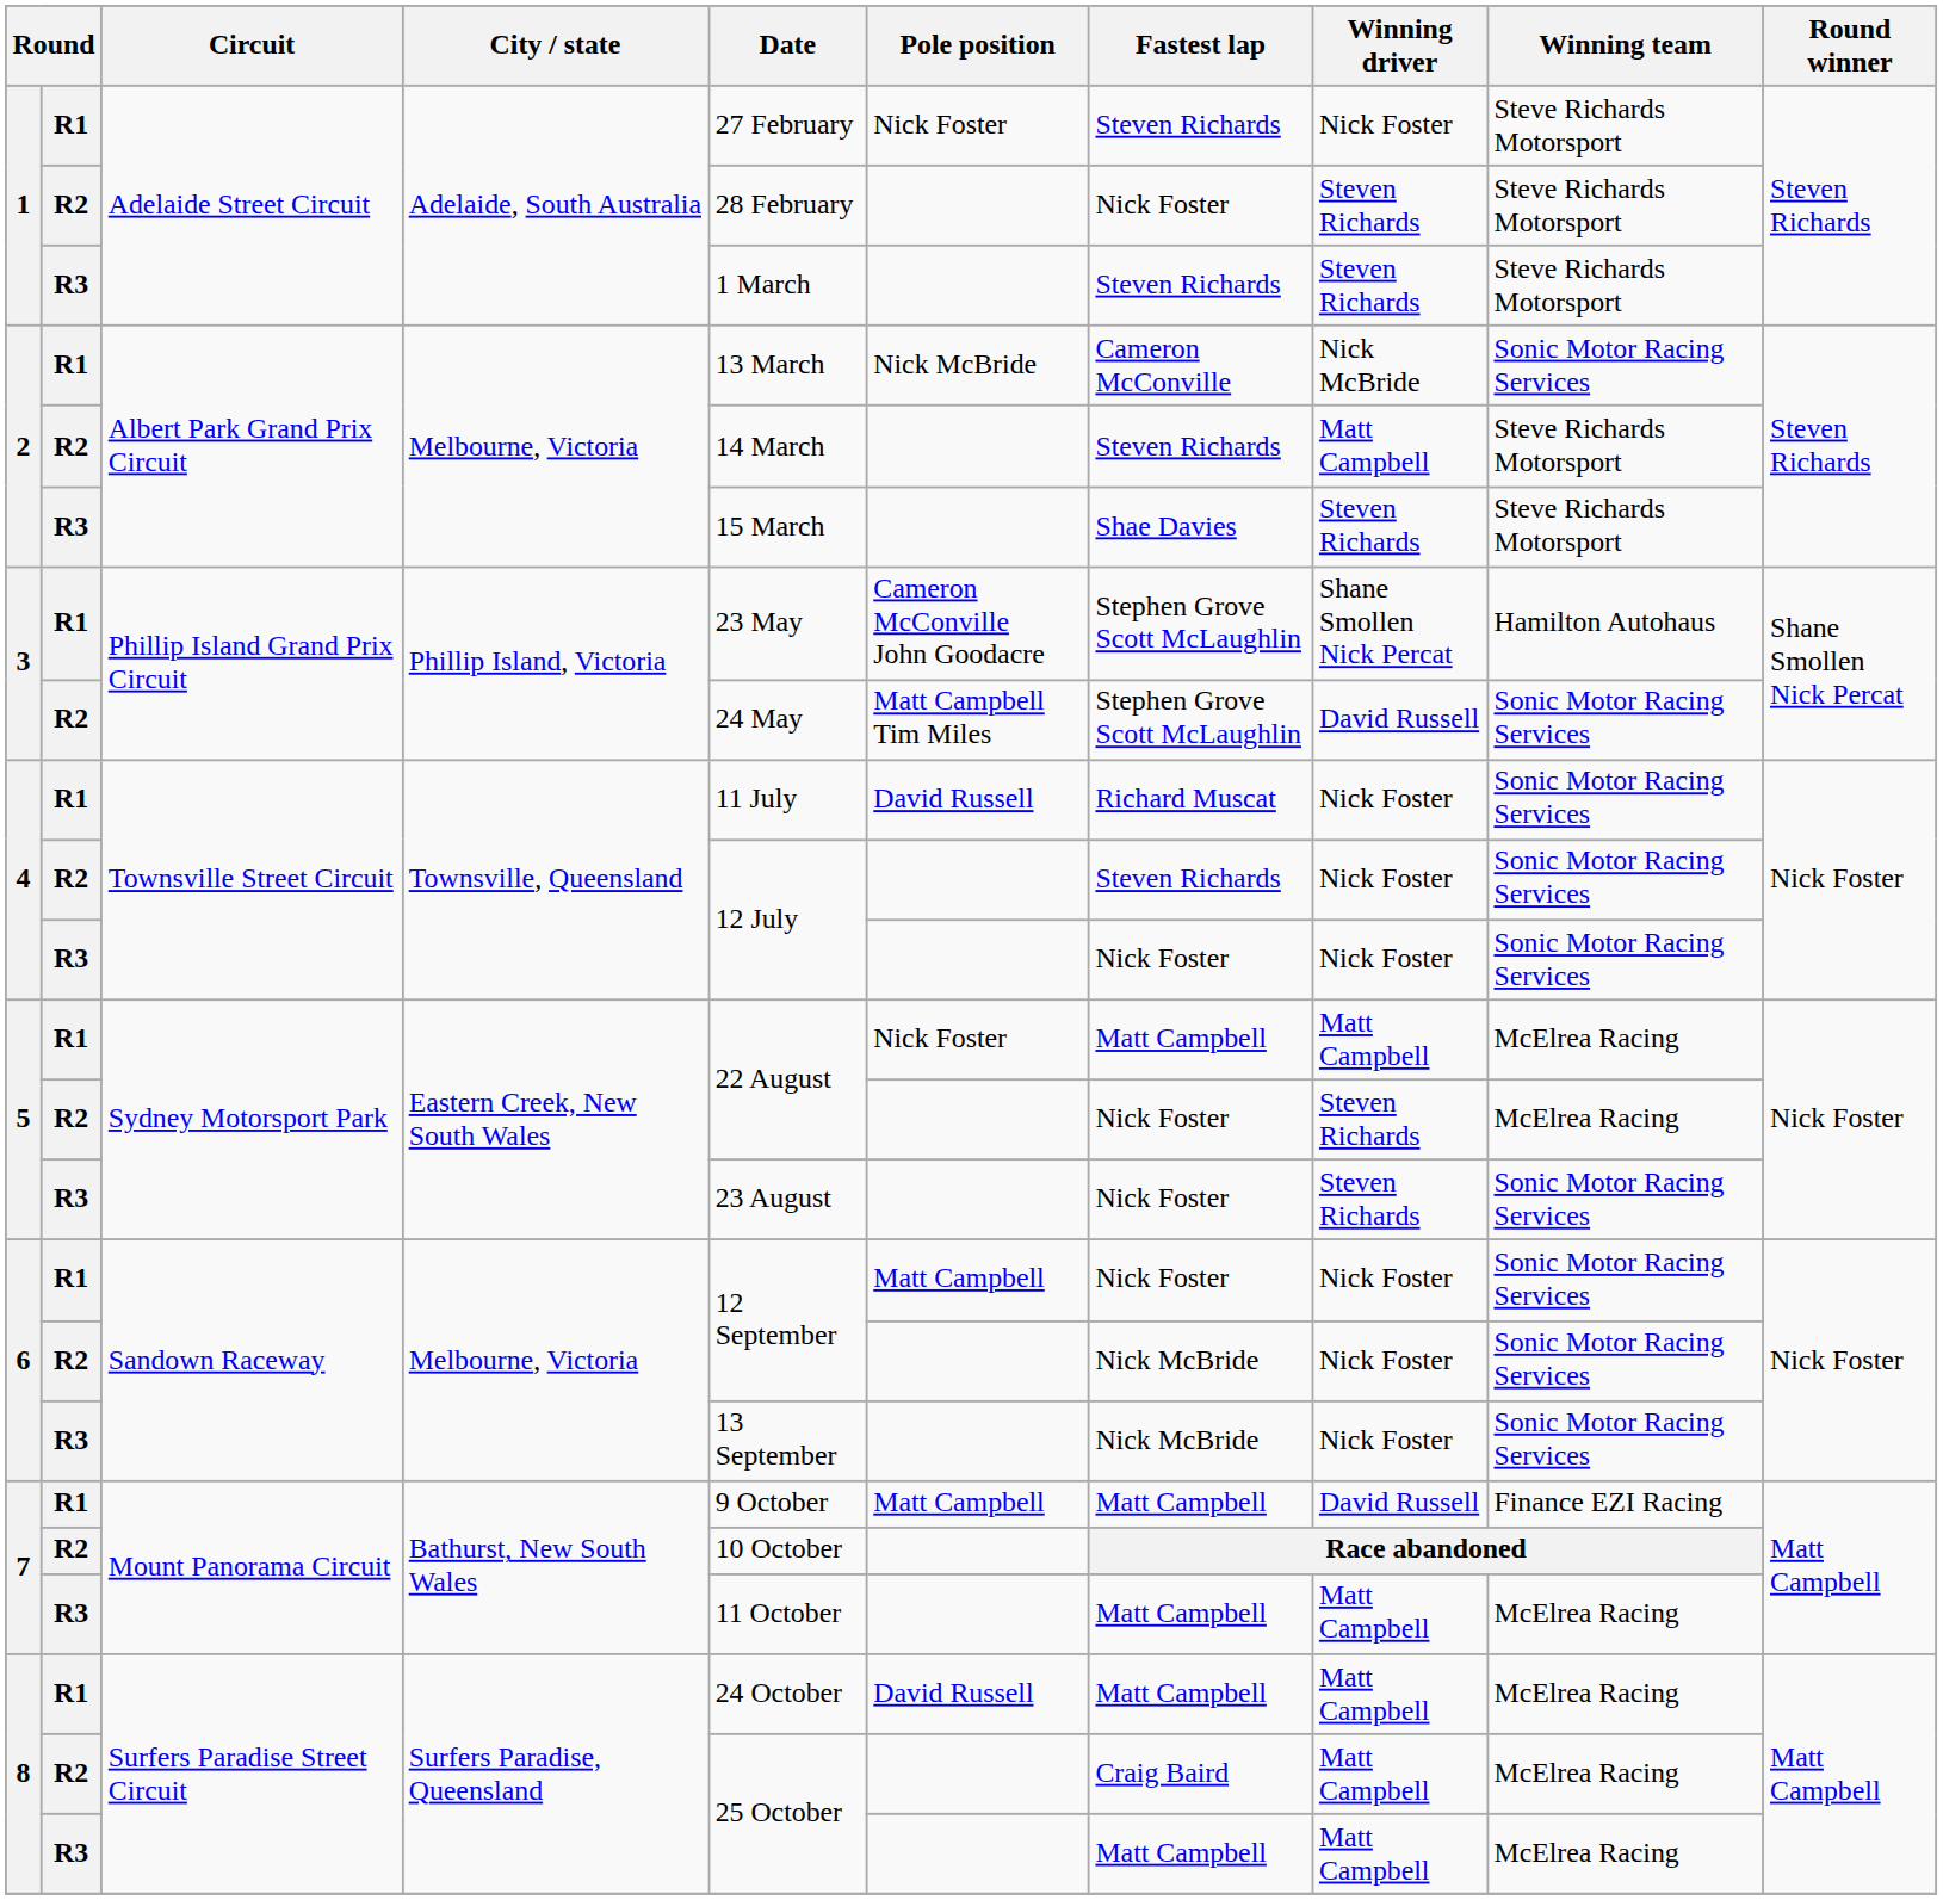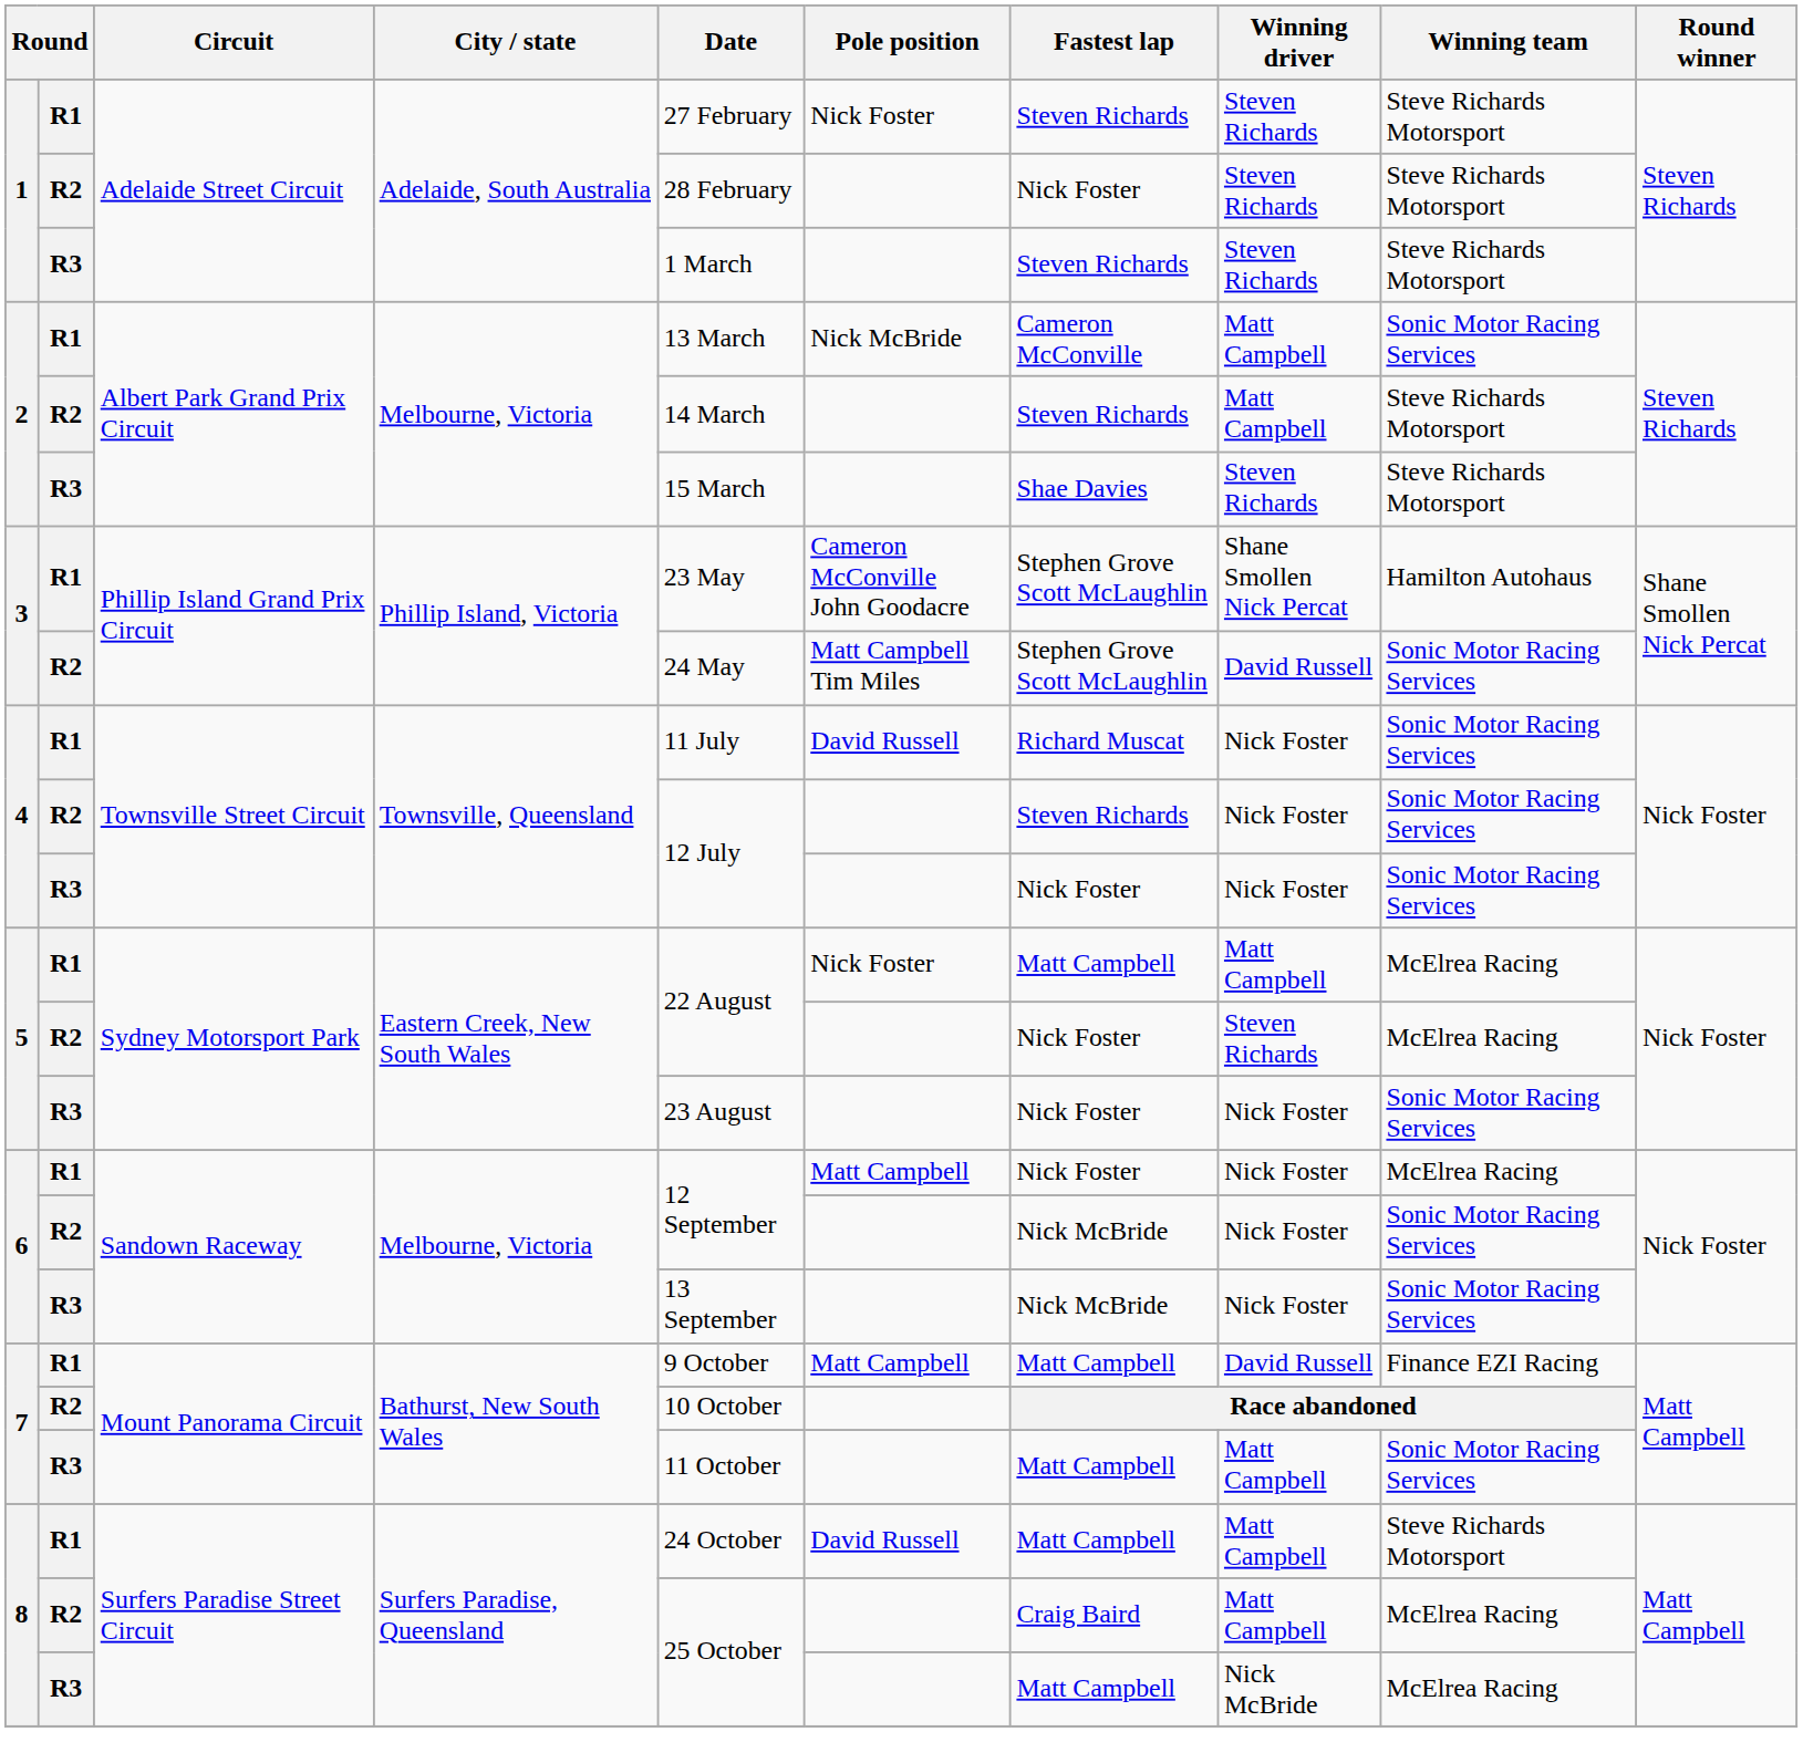 <table class="wikitable" style="font-size: 80%">
 <tr>
 <th colspan="2">Round</th>
 <th>Circuit</th>
 <th>City / state</th>
 <th>Date</th>
 <th>Pole position</th>
 <th>Fastest lap</th>
 <th>Winning driver</th>
 <th>Winning team</th>
 <th>Round winner</th>
 </tr>
 <tr>
 <th rowspan="3">1</th>
 <th>R1</th>
 <td rowspan="3"> <a href='#'>Adelaide Street Circuit</a></td>
 <td rowspan="3"><a href='#'>Adelaide</a>, <a href='#'>South Australia</a></td>
 <td>27 February</td>
 <td> Nick Foster</td>
 <td> <a href='#'>Steven Richards</a></td>
-<td> Nick Foster</td>
+<td> <a href='#'>Steven Richards</a></td>
 <td>Steve Richards Motorsport</td>
 <td rowspan="3"> <a href='#'>Steven Richards</a></td>
 </tr>
 <tr>
 <th>R2</th>
 <td>28 February</td>
 <td></td>
 <td> Nick Foster</td>
 <td> <a href='#'>Steven Richards</a></td>
 <td>Steve Richards Motorsport</td>
 </tr>
 <tr>
 <th>R3</th>
 <td>1 March</td>
 <td></td>
 <td> <a href='#'>Steven Richards</a></td>
 <td> <a href='#'>Steven Richards</a></td>
 <td>Steve Richards Motorsport</td>
 </tr>
 <tr>
 <th rowspan="3">2</th>
 <th>R1</th>
 <td rowspan="3"> <a href='#'>Albert Park Grand Prix Circuit</a></td>
 <td rowspan="3"><a href='#'>Melbourne</a>, <a href='#'>Victoria</a></td>
 <td>13 March</td>
 <td> Nick McBride</td>
 <td> <a href='#'>Cameron McConville</a></td>
-<td> Nick McBride</td>
+<td> <a href='#'>Matt Campbell</a></td>
 <td><a href='#'>Sonic Motor Racing Services</a></td>
 <td rowspan="3"> <a href='#'>Steven Richards</a></td>
 </tr>
 <tr>
 <th>R2</th>
 <td>14 March</td>
 <td></td>
 <td> <a href='#'>Steven Richards</a></td>
 <td> <a href='#'>Matt Campbell</a></td>
 <td>Steve Richards Motorsport</td>
 </tr>
 <tr>
 <th>R3</th>
 <td>15 March</td>
 <td></td>
 <td> <a href='#'>Shae Davies</a></td>
 <td> <a href='#'>Steven Richards</a></td>
 <td>Steve Richards Motorsport</td>
 </tr>
 <tr>
 <th rowspan="2">3</th>
 <th>R1</th>
 <td rowspan="2"> <a href='#'>Phillip Island Grand Prix Circuit</a></td>
 <td rowspan="2"><a href='#'>Phillip Island</a>, <a href='#'>Victoria</a></td>
 <td>23 May</td>
 <td> <a href='#'>Cameron McConville</a><br> John Goodacre</td>
 <td> Stephen Grove<br> <a href='#'>Scott McLaughlin</a></td>
 <td> Shane Smollen<br> <a href='#'>Nick Percat</a></td>
 <td>Hamilton Autohaus</td>
 <td rowspan="2"> Shane Smollen<br> <a href='#'>Nick Percat</a></td>
 </tr>
 <tr>
 <th>R2</th>
 <td>24 May</td>
 <td> <a href='#'>Matt Campbell</a><br> Tim Miles</td>
 <td> Stephen Grove<br> <a href='#'>Scott McLaughlin</a></td>
 <td> <a href='#'>David Russell</a></td>
 <td><a href='#'>Sonic Motor Racing Services</a></td>
 </tr>
 <tr>
 <th rowspan="3">4</th>
 <th>R1</th>
 <td rowspan="3"> <a href='#'>Townsville Street Circuit</a></td>
 <td rowspan="3"><a href='#'>Townsville</a>, <a href='#'>Queensland</a></td>
 <td>11 July</td>
 <td> <a href='#'>David Russell</a></td>
 <td> <a href='#'>Richard Muscat</a></td>
 <td> Nick Foster</td>
 <td><a href='#'>Sonic Motor Racing Services</a></td>
 <td rowspan="3"> Nick Foster</td>
 </tr>
 <tr>
 <th>R2</th>
 <td rowspan="2">12 July</td>
 <td></td>
 <td> <a href='#'>Steven Richards</a></td>
 <td> Nick Foster</td>
 <td><a href='#'>Sonic Motor Racing Services</a></td>
 </tr>
 <tr>
 <th>R3</th>
 <td></td>
 <td> Nick Foster</td>
 <td> Nick Foster</td>
 <td><a href='#'>Sonic Motor Racing Services</a></td>
 </tr>
 <tr>
 <th rowspan="3">5</th>
 <th>R1</th>
 <td rowspan="3"> <a href='#'>Sydney Motorsport Park</a></td>
 <td rowspan="3"><a href='#'>Eastern Creek, New South Wales</a></td>
 <td rowspan="2">22 August</td>
 <td> Nick Foster</td>
 <td> <a href='#'>Matt Campbell</a></td>
 <td> <a href='#'>Matt Campbell</a></td>
 <td>McElrea Racing</td>
 <td rowspan="3"> Nick Foster</td>
 </tr>
 <tr>
 <th>R2</th>
 <td></td>
 <td> Nick Foster</td>
 <td> <a href='#'>Steven Richards</a></td>
 <td>McElrea Racing</td>
 </tr>
 <tr>
 <th>R3</th>
 <td>23 August</td>
 <td></td>
 <td> Nick Foster</td>
-<td> <a href='#'>Steven Richards</a></td>
+<td> Nick Foster</td>
 <td><a href='#'>Sonic Motor Racing Services</a></td>
 </tr>
 <tr>
 <th rowspan="3">6</th>
 <th>R1</th>
 <td rowspan="3"> <a href='#'>Sandown Raceway</a></td>
 <td rowspan="3"><a href='#'>Melbourne</a>, <a href='#'>Victoria</a></td>
 <td rowspan="2">12 September</td>
 <td> <a href='#'>Matt Campbell</a></td>
 <td> Nick Foster</td>
 <td> Nick Foster</td>
-<td><a href='#'>Sonic Motor Racing Services</a></td>
+<td>McElrea Racing</td>
 <td rowspan="3"> Nick Foster</td>
 </tr>
 <tr>
 <th>R2</th>
 <td></td>
 <td> Nick McBride</td>
 <td> Nick Foster</td>
 <td><a href='#'>Sonic Motor Racing Services</a></td>
 </tr>
 <tr>
 <th>R3</th>
 <td>13 September</td>
 <td></td>
 <td> Nick McBride</td>
 <td> Nick Foster</td>
 <td><a href='#'>Sonic Motor Racing Services</a></td>
 </tr>
 <tr>
 <th rowspan="3">7</th>
 <th>R1</th>
 <td rowspan="3"> <a href='#'>Mount Panorama Circuit</a></td>
 <td rowspan="3"><a href='#'>Bathurst, New South Wales</a></td>
 <td>9 October</td>
 <td> <a href='#'>Matt Campbell</a></td>
 <td> <a href='#'>Matt Campbell</a></td>
 <td> <a href='#'>David Russell</a></td>
 <td>Finance EZI Racing</td>
 <td rowspan="3"> <a href='#'>Matt Campbell</a></td>
 </tr>
 <tr>
 <th>R2</th>
 <td>10 October</td>
 <td></td>
 <th colspan=3>Race abandoned </th>
 </tr>
 <tr>
 <th>R3</th>
 <td>11 October</td>
 <td></td>
 <td> <a href='#'>Matt Campbell</a></td>
 <td> <a href='#'>Matt Campbell</a></td>
-<td>McElrea Racing</td>
+<td><a href='#'>Sonic Motor Racing Services</a></td>
 </tr>
 <tr>
 <th rowspan="3">8</th>
 <th>R1</th>
 <td rowspan="3"> <a href='#'>Surfers Paradise Street Circuit</a></td>
 <td rowspan="3"><a href='#'>Surfers Paradise, Queensland</a></td>
 <td>24 October</td>
 <td> <a href='#'>David Russell</a></td>
 <td> <a href='#'>Matt Campbell</a></td>
 <td> <a href='#'>Matt Campbell</a></td>
-<td>McElrea Racing</td>
+<td>Steve Richards Motorsport</td>
 <td rowspan="3"> <a href='#'>Matt Campbell</a></td>
 </tr>
 <tr>
 <th>R2</th>
 <td rowspan="2">25 October</td>
 <td></td>
 <td> <a href='#'>Craig Baird</a></td>
 <td> <a href='#'>Matt Campbell</a></td>
 <td>McElrea Racing</td>
 </tr>
 <tr>
 <th>R3</th>
 <td></td>
 <td> <a href='#'>Matt Campbell</a></td>
-<td> <a href='#'>Matt Campbell</a></td>
+<td> Nick McBride</td>
 <td>McElrea Racing</td>
 </tr>
 <tr>
 </tr>
 </table>
